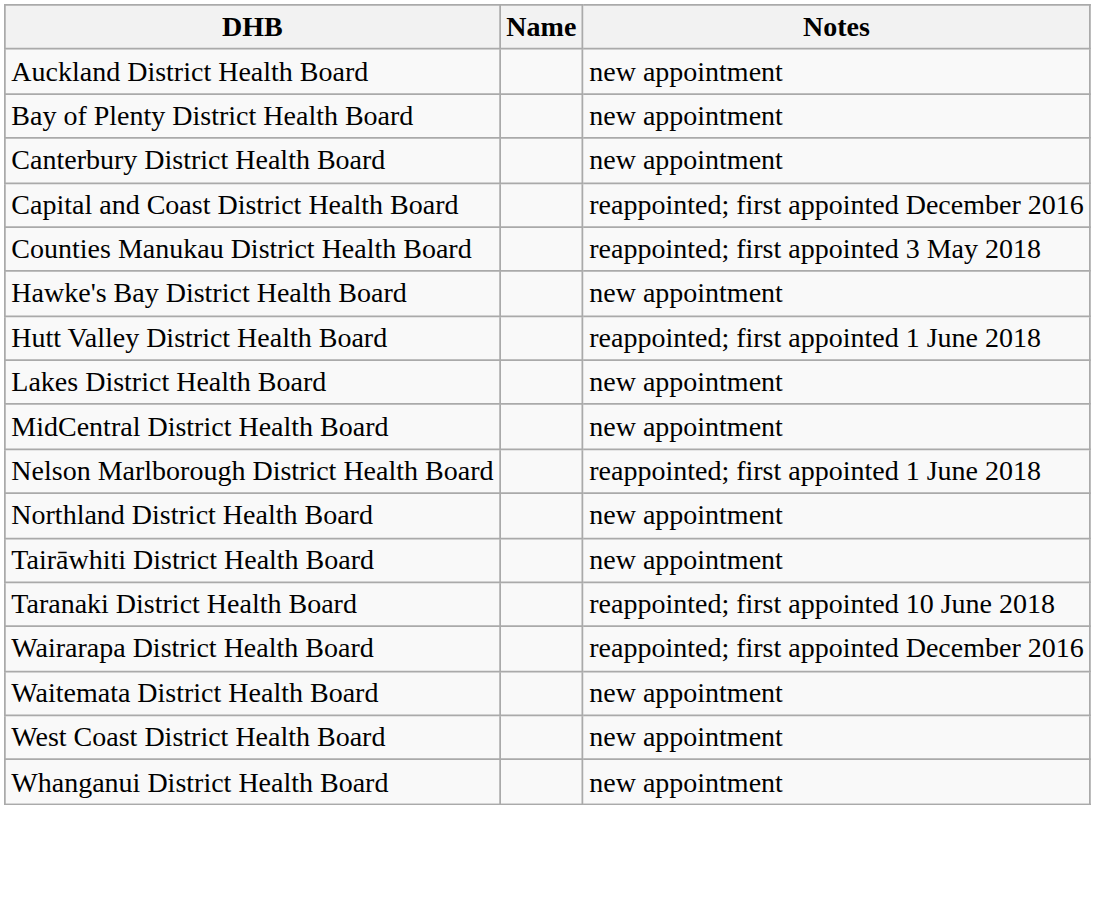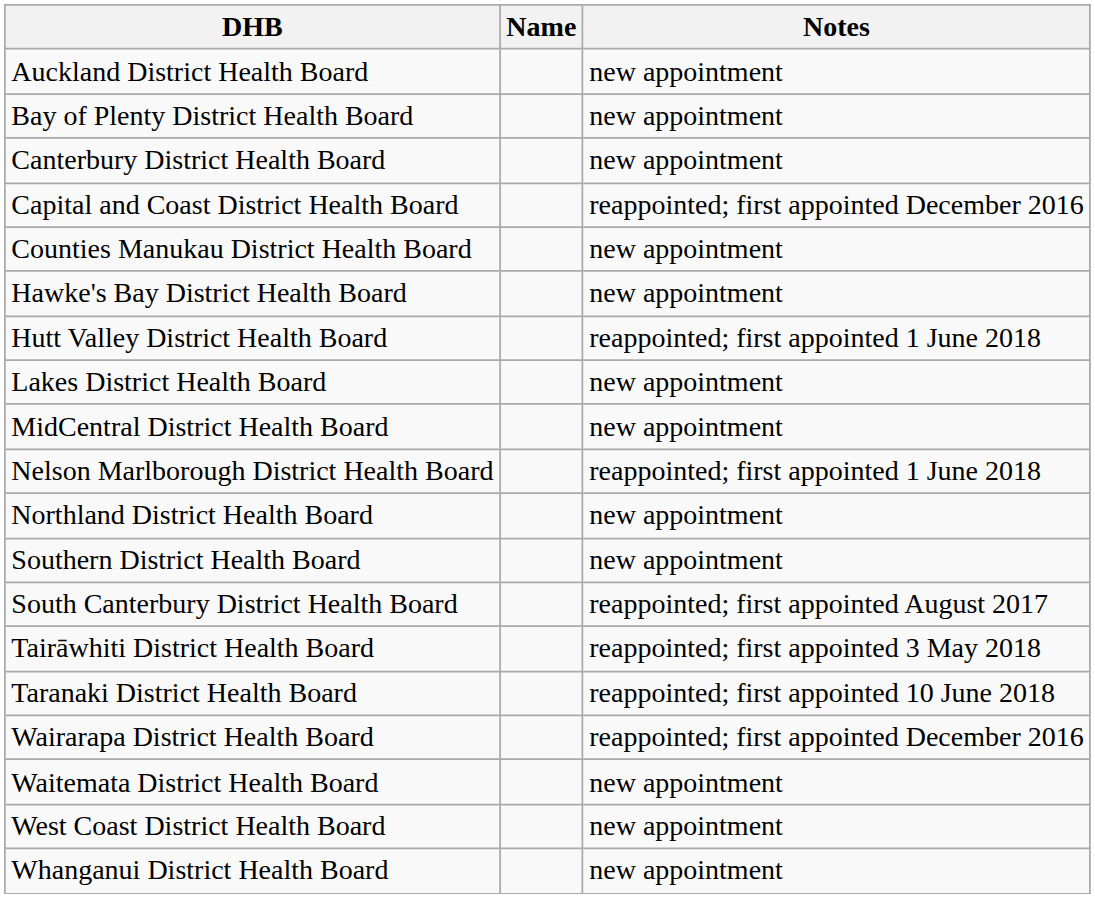 <table class="wikitable sortable">
 <tr>
 <th>DHB</th>
 <th>Name</th>
 <th>Notes</th>
 </tr>
 <tr>
 <td>Auckland District Health Board</td>
 <td></td>
 <td>new appointment</td>
 </tr>
 <tr>
 <td>Bay of Plenty District Health Board</td>
 <td></td>
 <td>new appointment</td>
 </tr>
 <tr>
 <td>Canterbury District Health Board</td>
 <td></td>
 <td>new appointment</td>
 </tr>
 <tr>
 <td>Capital and Coast District Health Board</td>
 <td></td>
 <td>reappointed; first appointed December 2016</td>
 </tr>
 <tr>
 <td>Counties Manukau District Health Board</td>
 <td></td>
-<td>reappointed; first appointed 3 May 2018</td>
+<td>new appointment</td>
 </tr>
 <tr>
 <td>Hawke's Bay District Health Board</td>
 <td></td>
 <td>new appointment</td>
 </tr>
 <tr>
 <td>Hutt Valley District Health Board</td>
 <td></td>
 <td>reappointed; first appointed 1 June 2018</td>
 </tr>
 <tr>
 <td>Lakes District Health Board</td>
 <td></td>
 <td>new appointment</td>
 </tr>
 <tr>
 <td>MidCentral District Health Board</td>
 <td></td>
 <td>new appointment</td>
 </tr>
 <tr>
 <td>Nelson Marlborough District Health Board</td>
 <td></td>
 <td>reappointed; first appointed 1 June 2018</td>
 </tr>
 <tr>
 <td>Northland District Health Board</td>
 <td></td>
 <td>new appointment</td>
 </tr>
 <tr>
+<td>Southern District Health Board</td>
+<td></td>
+<td>new appointment</td>
+</tr>
+<tr>
+<td>South Canterbury District Health Board</td>
+<td></td>
+<td>reappointed; first appointed August 2017</td>
+</tr>
+<tr>
 <td>Tairāwhiti District Health Board</td>
 <td></td>
-<td>new appointment</td>
+<td>reappointed; first appointed 3 May 2018</td>
 </tr>
 <tr>
 <td>Taranaki District Health Board</td>
 <td></td>
 <td>reappointed; first appointed 10 June 2018</td>
 </tr>
 <tr>
 <td>Wairarapa District Health Board</td>
 <td></td>
 <td>reappointed; first appointed December 2016</td>
 </tr>
 <tr>
 <td>Waitemata District Health Board</td>
 <td></td>
 <td>new appointment</td>
 </tr>
 <tr>
 <td>West Coast District Health Board</td>
 <td></td>
 <td>new appointment</td>
 </tr>
 <tr>
 <td>Whanganui District Health Board</td>
 <td></td>
 <td>new appointment</td>
 </tr>
 <tr>
 </tr>
 </table>
